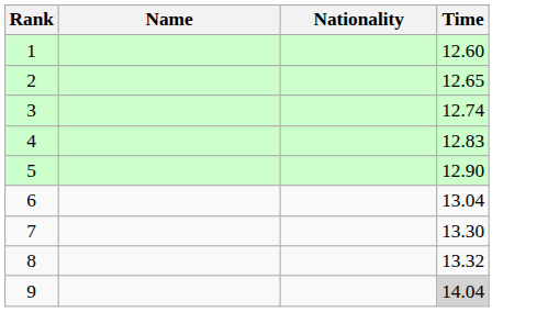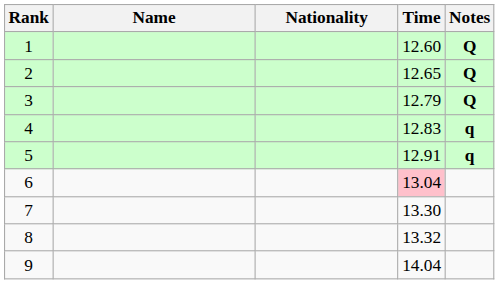 <table class="wikitable sortable" style="text-align:center">
 <tr>
 <th>Rank</th>
 <th style="width:180px">Name</th>
 <th style="width:125px">Nationality</th>
 <th>Time</th>
+<th>Notes</th>
 </tr>
 <tr style="background:#cfc;">
 <td>1</td>
 <td style="text-align:left;"></td>
 <td style="text-align:left;"></td>
 <td>12.60</td>
+<td><strong>Q</strong></td>
 </tr>
 <tr style="background:#cfc;">
 <td>2</td>
 <td style="text-align:left;"></td>
 <td style="text-align:left;"></td>
 <td>12.65</td>
+<td><strong>Q</strong></td>
 </tr>
 <tr style="background:#cfc;">
 <td>3</td>
 <td style="text-align:left;"></td>
 <td style="text-align:left;"></td>
-<td>12.74</td>
+<td>12.79</td>
+<td><strong>Q</strong></td>
 </tr>
 <tr style="background:#cfc;">
 <td>4</td>
 <td style="text-align:left;"></td>
 <td style="text-align:left;"></td>
 <td>12.83</td>
+<td><strong>q</strong></td>
 </tr>
 <tr style="background:#cfc;">
 <td>5</td>
 <td style="text-align:left;"></td>
 <td style="text-align:left;"></td>
-<td>12.90</td>
+<td>12.91</td>
+<td><strong>q</strong></td>
 </tr>
 <tr>
 <td>6</td>
 <td style="text-align:left;"></td>
 <td style="text-align:left;"></td>
-<td>13.04</td>
+<td style="background: pink;">13.04</td>
+<td></td>
 </tr>
 <tr>
 <td>7</td>
 <td style="text-align:left;"></td>
 <td style="text-align:left;"></td>
 <td>13.30</td>
+<td></td>
 </tr>
 <tr>
 <td>8</td>
 <td style="text-align:left;"></td>
 <td style="text-align:left;"></td>
 <td>13.32</td>
+<td></td>
 </tr>
 <tr>
 <td>9</td>
 <td style="text-align:left;"></td>
 <td style="text-align:left;"></td>
-<td style="background: lightgrey;">14.04</td>
+<td>14.04</td>
+<td></td>
 </tr>
 </table>
